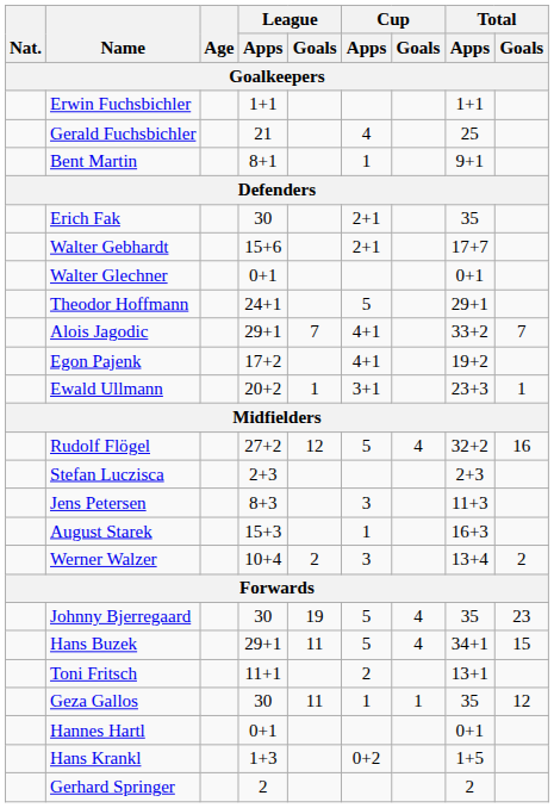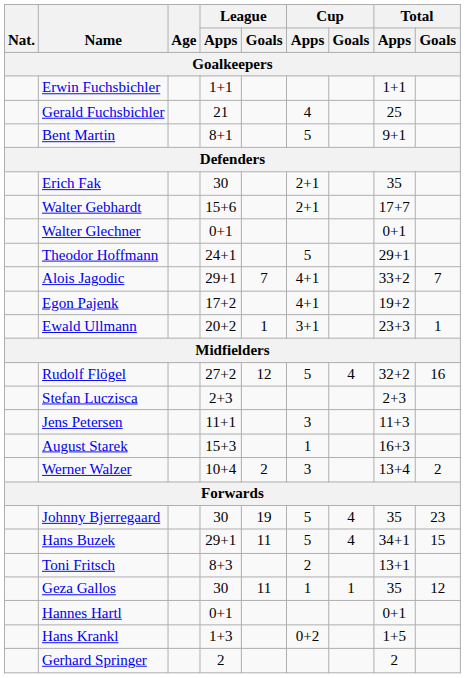 <table class="wikitable" style="text-align:center">
 <tr>
 <th rowspan="2" valign="bottom">Nat.</th>
 <th rowspan="2" valign="bottom">Name</th>
 <th rowspan="2" valign="bottom">Age</th>
 <th colspan="2" width="85">League</th>
 <th colspan="2" width="85">Cup</th>
 <th colspan="2" width="85">Total</th>
 </tr>
 <tr>
 <th>Apps</th>
 <th>Goals</th>
 <th>Apps</th>
 <th>Goals</th>
 <th>Apps</th>
 <th>Goals</th>
 </tr>
 <tr>
 <th colspan=15>Goalkeepers</th>
 </tr>
 <tr>
 <td></td>
 <td align="left"><a href='#'>Erwin Fuchsbichler</a></td>
 <td></td>
 <td>1+1</td>
 <td></td>
 <td></td>
 <td></td>
 <td>1+1</td>
 <td></td>
 </tr>
 <tr>
 <td></td>
 <td align="left"><a href='#'>Gerald Fuchsbichler</a></td>
 <td></td>
 <td>21</td>
 <td></td>
 <td>4</td>
 <td></td>
 <td>25</td>
 <td></td>
 </tr>
 <tr>
 <td></td>
 <td align="left"><a href='#'>Bent Martin</a></td>
 <td></td>
 <td>8+1</td>
 <td></td>
-<td>1</td>
+<td>5</td>
 <td></td>
 <td>9+1</td>
 <td></td>
 </tr>
 <tr>
 <th colspan=15>Defenders</th>
 </tr>
 <tr>
 <td></td>
 <td align="left"><a href='#'>Erich Fak</a></td>
 <td></td>
 <td>30</td>
 <td></td>
 <td>2+1</td>
 <td></td>
 <td>35</td>
 <td></td>
 </tr>
 <tr>
 <td></td>
 <td align="left"><a href='#'>Walter Gebhardt</a></td>
 <td></td>
 <td>15+6</td>
 <td></td>
 <td>2+1</td>
 <td></td>
 <td>17+7</td>
 <td></td>
 </tr>
 <tr>
 <td></td>
 <td align="left"><a href='#'>Walter Glechner</a></td>
 <td></td>
 <td>0+1</td>
 <td></td>
 <td></td>
 <td></td>
 <td>0+1</td>
 <td></td>
 </tr>
 <tr>
 <td></td>
 <td align="left"><a href='#'>Theodor Hoffmann</a></td>
 <td></td>
 <td>24+1</td>
 <td></td>
 <td>5</td>
 <td></td>
 <td>29+1</td>
 <td></td>
 </tr>
 <tr>
 <td></td>
 <td align="left"><a href='#'>Alois Jagodic</a></td>
 <td></td>
 <td>29+1</td>
 <td>7</td>
 <td>4+1</td>
 <td></td>
 <td>33+2</td>
 <td>7</td>
 </tr>
 <tr>
 <td></td>
 <td align="left"><a href='#'>Egon Pajenk</a></td>
 <td></td>
 <td>17+2</td>
 <td></td>
 <td>4+1</td>
 <td></td>
 <td>19+2</td>
 <td></td>
 </tr>
 <tr>
 <td></td>
 <td align="left"><a href='#'>Ewald Ullmann</a></td>
 <td></td>
 <td>20+2</td>
 <td>1</td>
 <td>3+1</td>
 <td></td>
 <td>23+3</td>
 <td>1</td>
 </tr>
 <tr>
 <th colspan=15>Midfielders</th>
 </tr>
 <tr>
 <td></td>
 <td align="left"><a href='#'>Rudolf Flögel</a></td>
 <td></td>
 <td>27+2</td>
 <td>12</td>
 <td>5</td>
 <td>4</td>
 <td>32+2</td>
 <td>16</td>
 </tr>
 <tr>
 <td></td>
 <td align="left"><a href='#'>Stefan Luczisca</a></td>
 <td></td>
 <td>2+3</td>
 <td></td>
 <td></td>
 <td></td>
 <td>2+3</td>
 <td></td>
 </tr>
 <tr>
 <td></td>
 <td align="left"><a href='#'>Jens Petersen</a></td>
 <td></td>
-<td>8+3</td>
+<td>11+1</td>
 <td></td>
 <td>3</td>
 <td></td>
 <td>11+3</td>
 <td></td>
 </tr>
 <tr>
 <td></td>
 <td align="left"><a href='#'>August Starek</a></td>
 <td></td>
 <td>15+3</td>
 <td></td>
 <td>1</td>
 <td></td>
 <td>16+3</td>
 <td></td>
 </tr>
 <tr>
 <td></td>
 <td align="left"><a href='#'>Werner Walzer</a></td>
 <td></td>
 <td>10+4</td>
 <td>2</td>
 <td>3</td>
 <td></td>
 <td>13+4</td>
 <td>2</td>
 </tr>
 <tr>
 <th colspan=15>Forwards</th>
 </tr>
 <tr>
 <td></td>
 <td align="left"><a href='#'>Johnny Bjerregaard</a></td>
 <td></td>
 <td>30</td>
 <td>19</td>
 <td>5</td>
 <td>4</td>
 <td>35</td>
 <td>23</td>
 </tr>
 <tr>
 <td></td>
 <td align="left"><a href='#'>Hans Buzek</a></td>
 <td></td>
 <td>29+1</td>
 <td>11</td>
 <td>5</td>
 <td>4</td>
 <td>34+1</td>
 <td>15</td>
 </tr>
 <tr>
 <td></td>
 <td align="left"><a href='#'>Toni Fritsch</a></td>
 <td></td>
-<td>11+1</td>
+<td>8+3</td>
 <td></td>
 <td>2</td>
 <td></td>
 <td>13+1</td>
 <td></td>
 </tr>
 <tr>
 <td></td>
 <td align="left"><a href='#'>Geza Gallos</a></td>
 <td></td>
 <td>30</td>
 <td>11</td>
 <td>1</td>
 <td>1</td>
 <td>35</td>
 <td>12</td>
 </tr>
 <tr>
 <td></td>
 <td align="left"><a href='#'>Hannes Hartl</a></td>
 <td></td>
 <td>0+1</td>
 <td></td>
 <td></td>
 <td></td>
 <td>0+1</td>
 <td></td>
 </tr>
 <tr>
 <td></td>
 <td align="left"><a href='#'>Hans Krankl</a></td>
 <td></td>
 <td>1+3</td>
 <td></td>
 <td>0+2</td>
 <td></td>
 <td>1+5</td>
 <td></td>
 </tr>
 <tr>
 <td></td>
 <td align="left"><a href='#'>Gerhard Springer</a></td>
 <td></td>
 <td>2</td>
 <td></td>
 <td></td>
 <td></td>
 <td>2</td>
 <td></td>
 </tr>
 </table>
